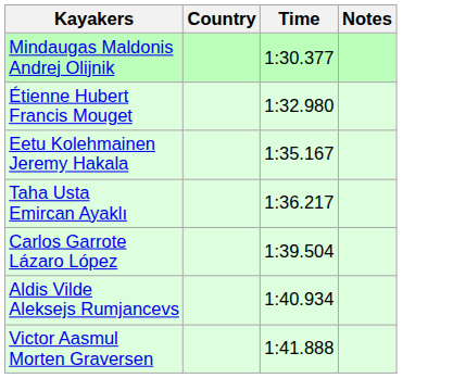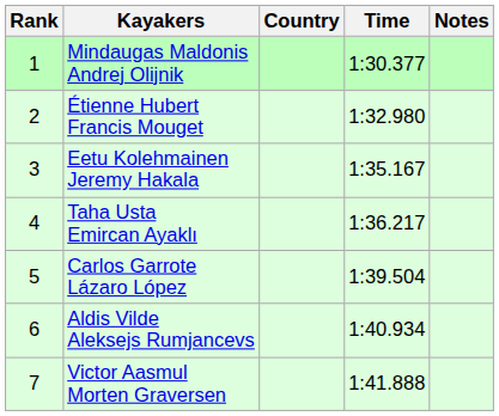 <table class="wikitable" style="text-align:center">
 <tr>
+<th>Rank</th>
 <th>Kayakers</th>
 <th>Country</th>
 <th>Time</th>
 <th>Notes</th>
 </tr>
 <tr bgcolor=bbffbb>
+<td>1</td>
 <td align=left><a href='#'>Mindaugas Maldonis</a><br><a href='#'>Andrej Olijnik</a></td>
 <td align=left></td>
 <td>1:30.377</td>
 <td></td>
 </tr>
 <tr bgcolor=ddffdd>
+<td>2</td>
 <td align=left><a href='#'>Étienne Hubert</a><br><a href='#'>Francis Mouget</a></td>
 <td align=left></td>
 <td>1:32.980</td>
 <td></td>
 </tr>
 <tr bgcolor=ddffdd>
+<td>3</td>
 <td align=left><a href='#'>Eetu Kolehmainen</a><br><a href='#'>Jeremy Hakala</a></td>
 <td align=left></td>
 <td>1:35.167</td>
 <td></td>
 </tr>
 <tr bgcolor=ddffdd>
+<td>4</td>
 <td align=left><a href='#'>Taha Usta</a><br><a href='#'>Emircan Ayaklı</a></td>
 <td align=left></td>
 <td>1:36.217</td>
 <td></td>
 </tr>
 <tr bgcolor=ddffdd>
+<td>5</td>
 <td align=left><a href='#'>Carlos Garrote</a><br><a href='#'>Lázaro López</a></td>
 <td align=left></td>
 <td>1:39.504</td>
 <td></td>
 </tr>
 <tr bgcolor=ddffdd>
+<td>6</td>
 <td align=left><a href='#'>Aldis Vilde</a><br><a href='#'>Aleksejs Rumjancevs</a></td>
 <td align=left></td>
 <td>1:40.934</td>
 <td></td>
 </tr>
 <tr bgcolor=ddffdd>
+<td>7</td>
 <td align=left><a href='#'>Victor Aasmul</a><br><a href='#'>Morten Graversen</a></td>
 <td align=left></td>
 <td>1:41.888</td>
 <td></td>
 </tr>
 </table>
